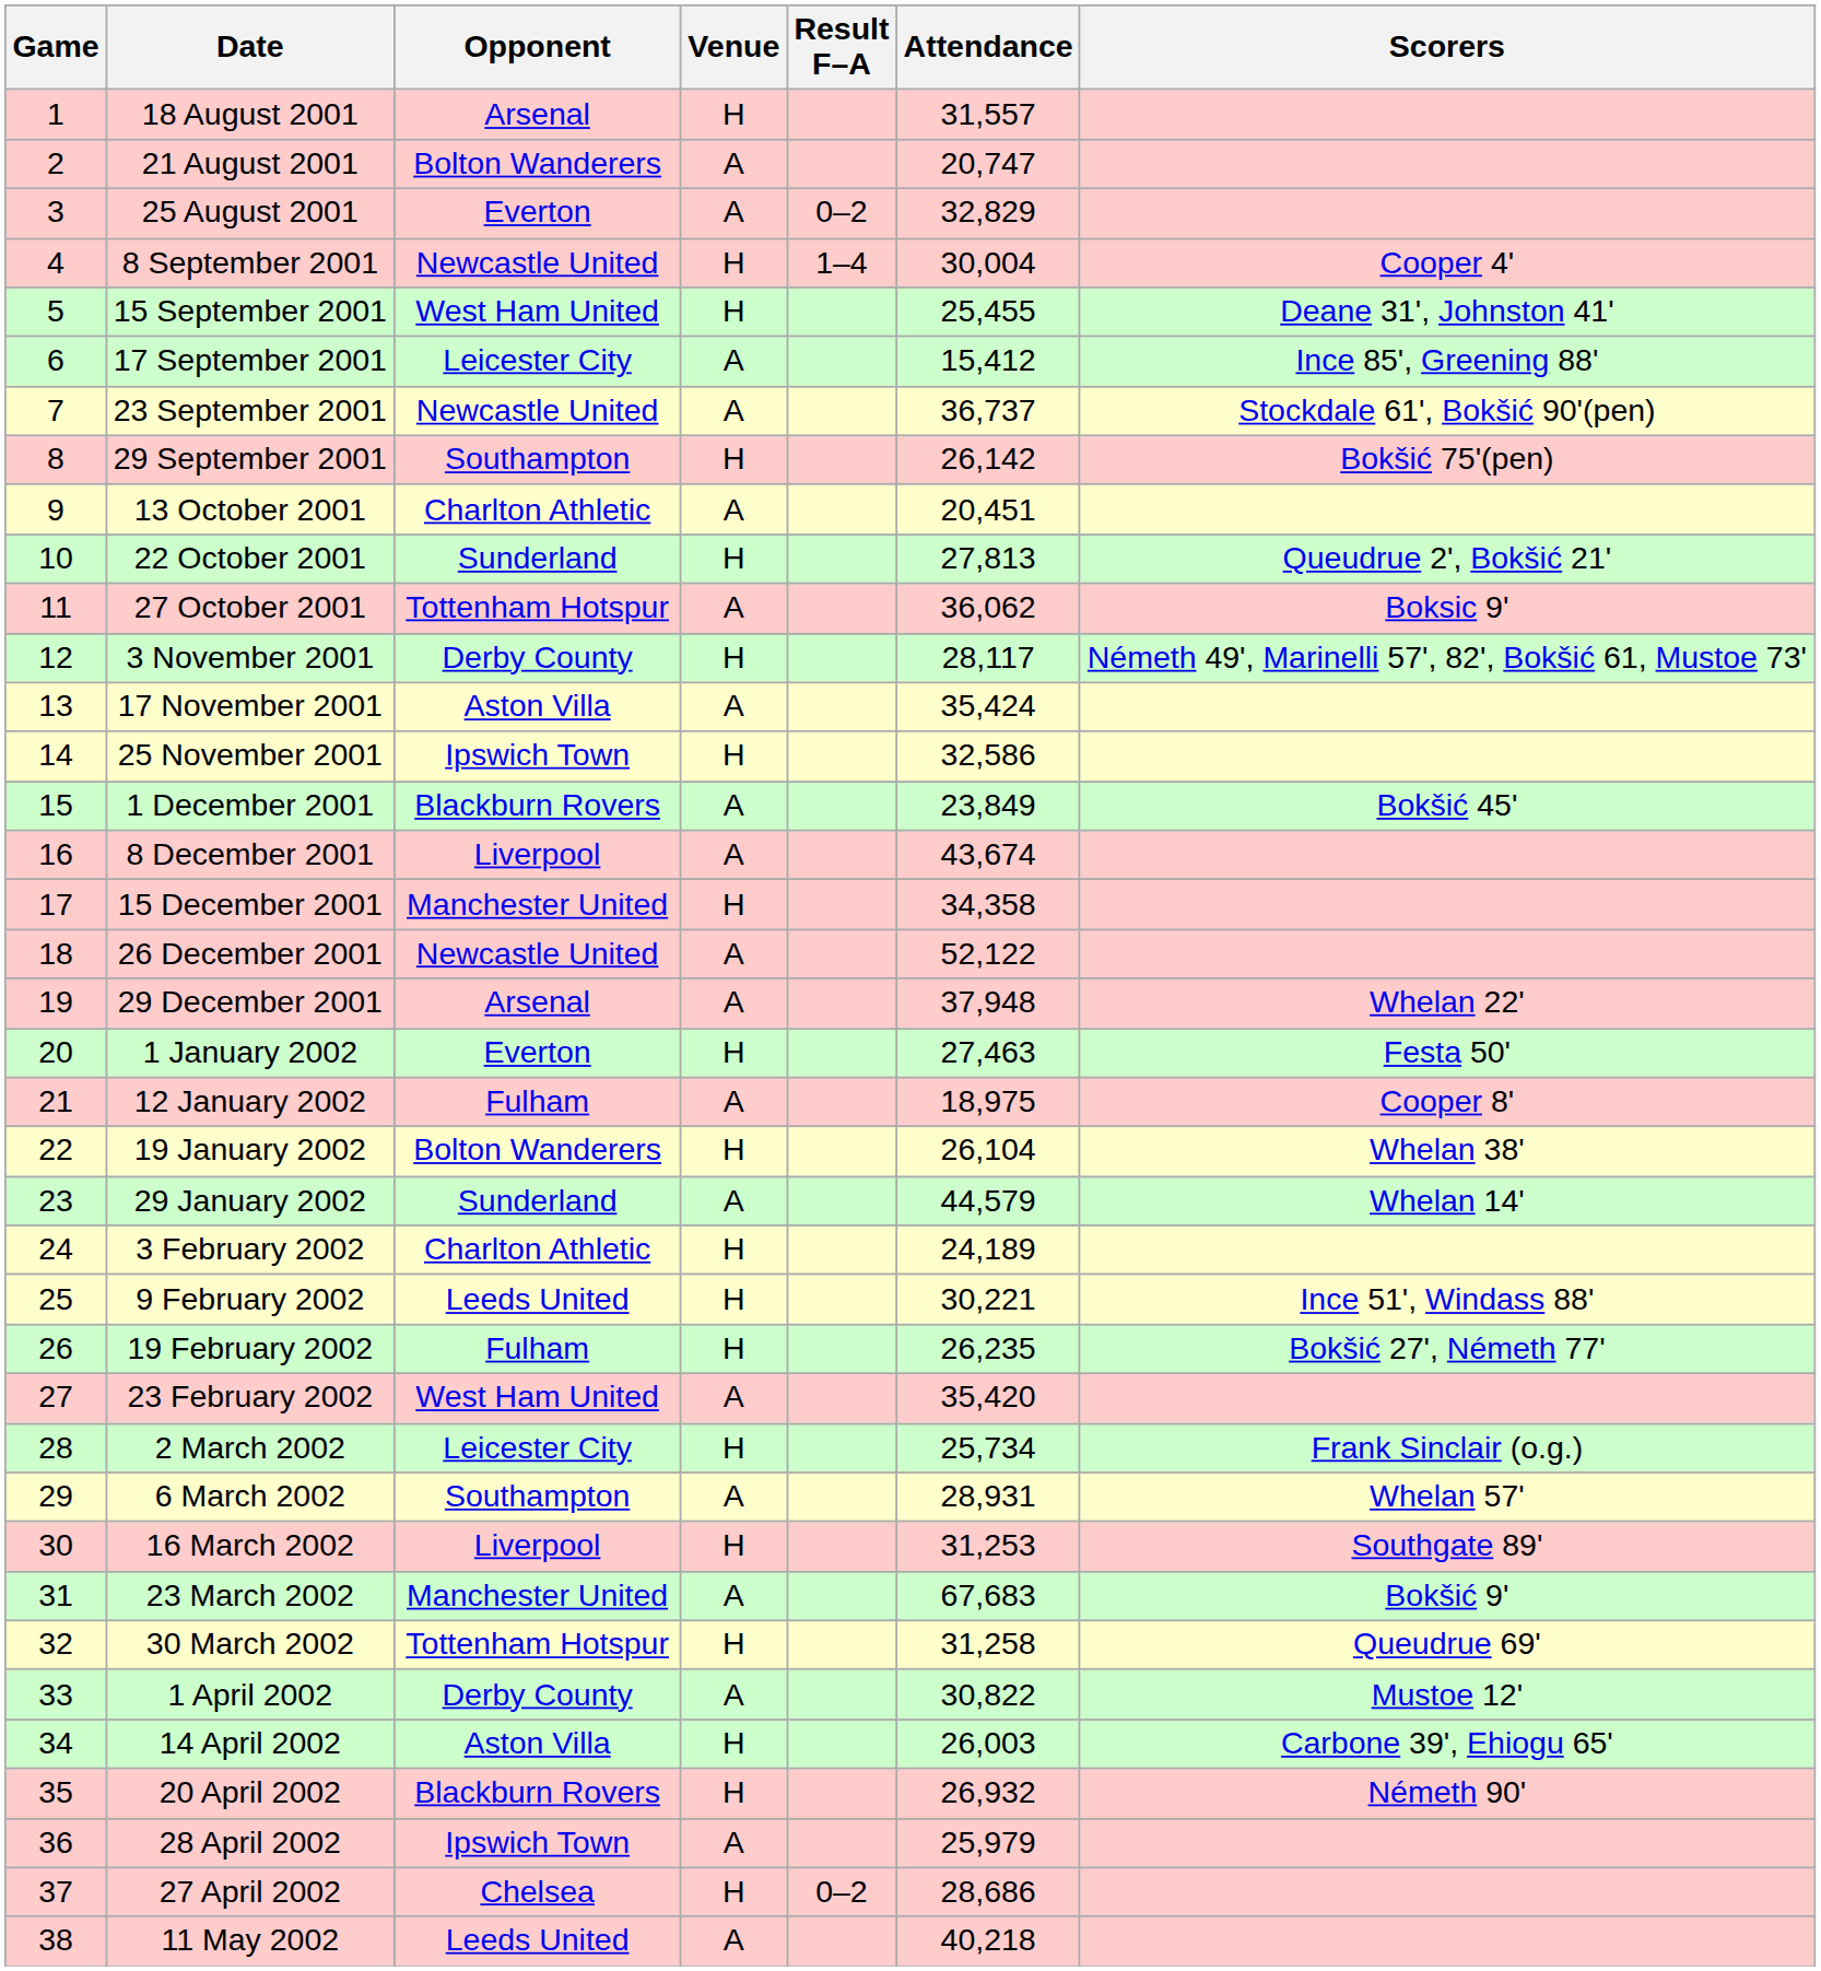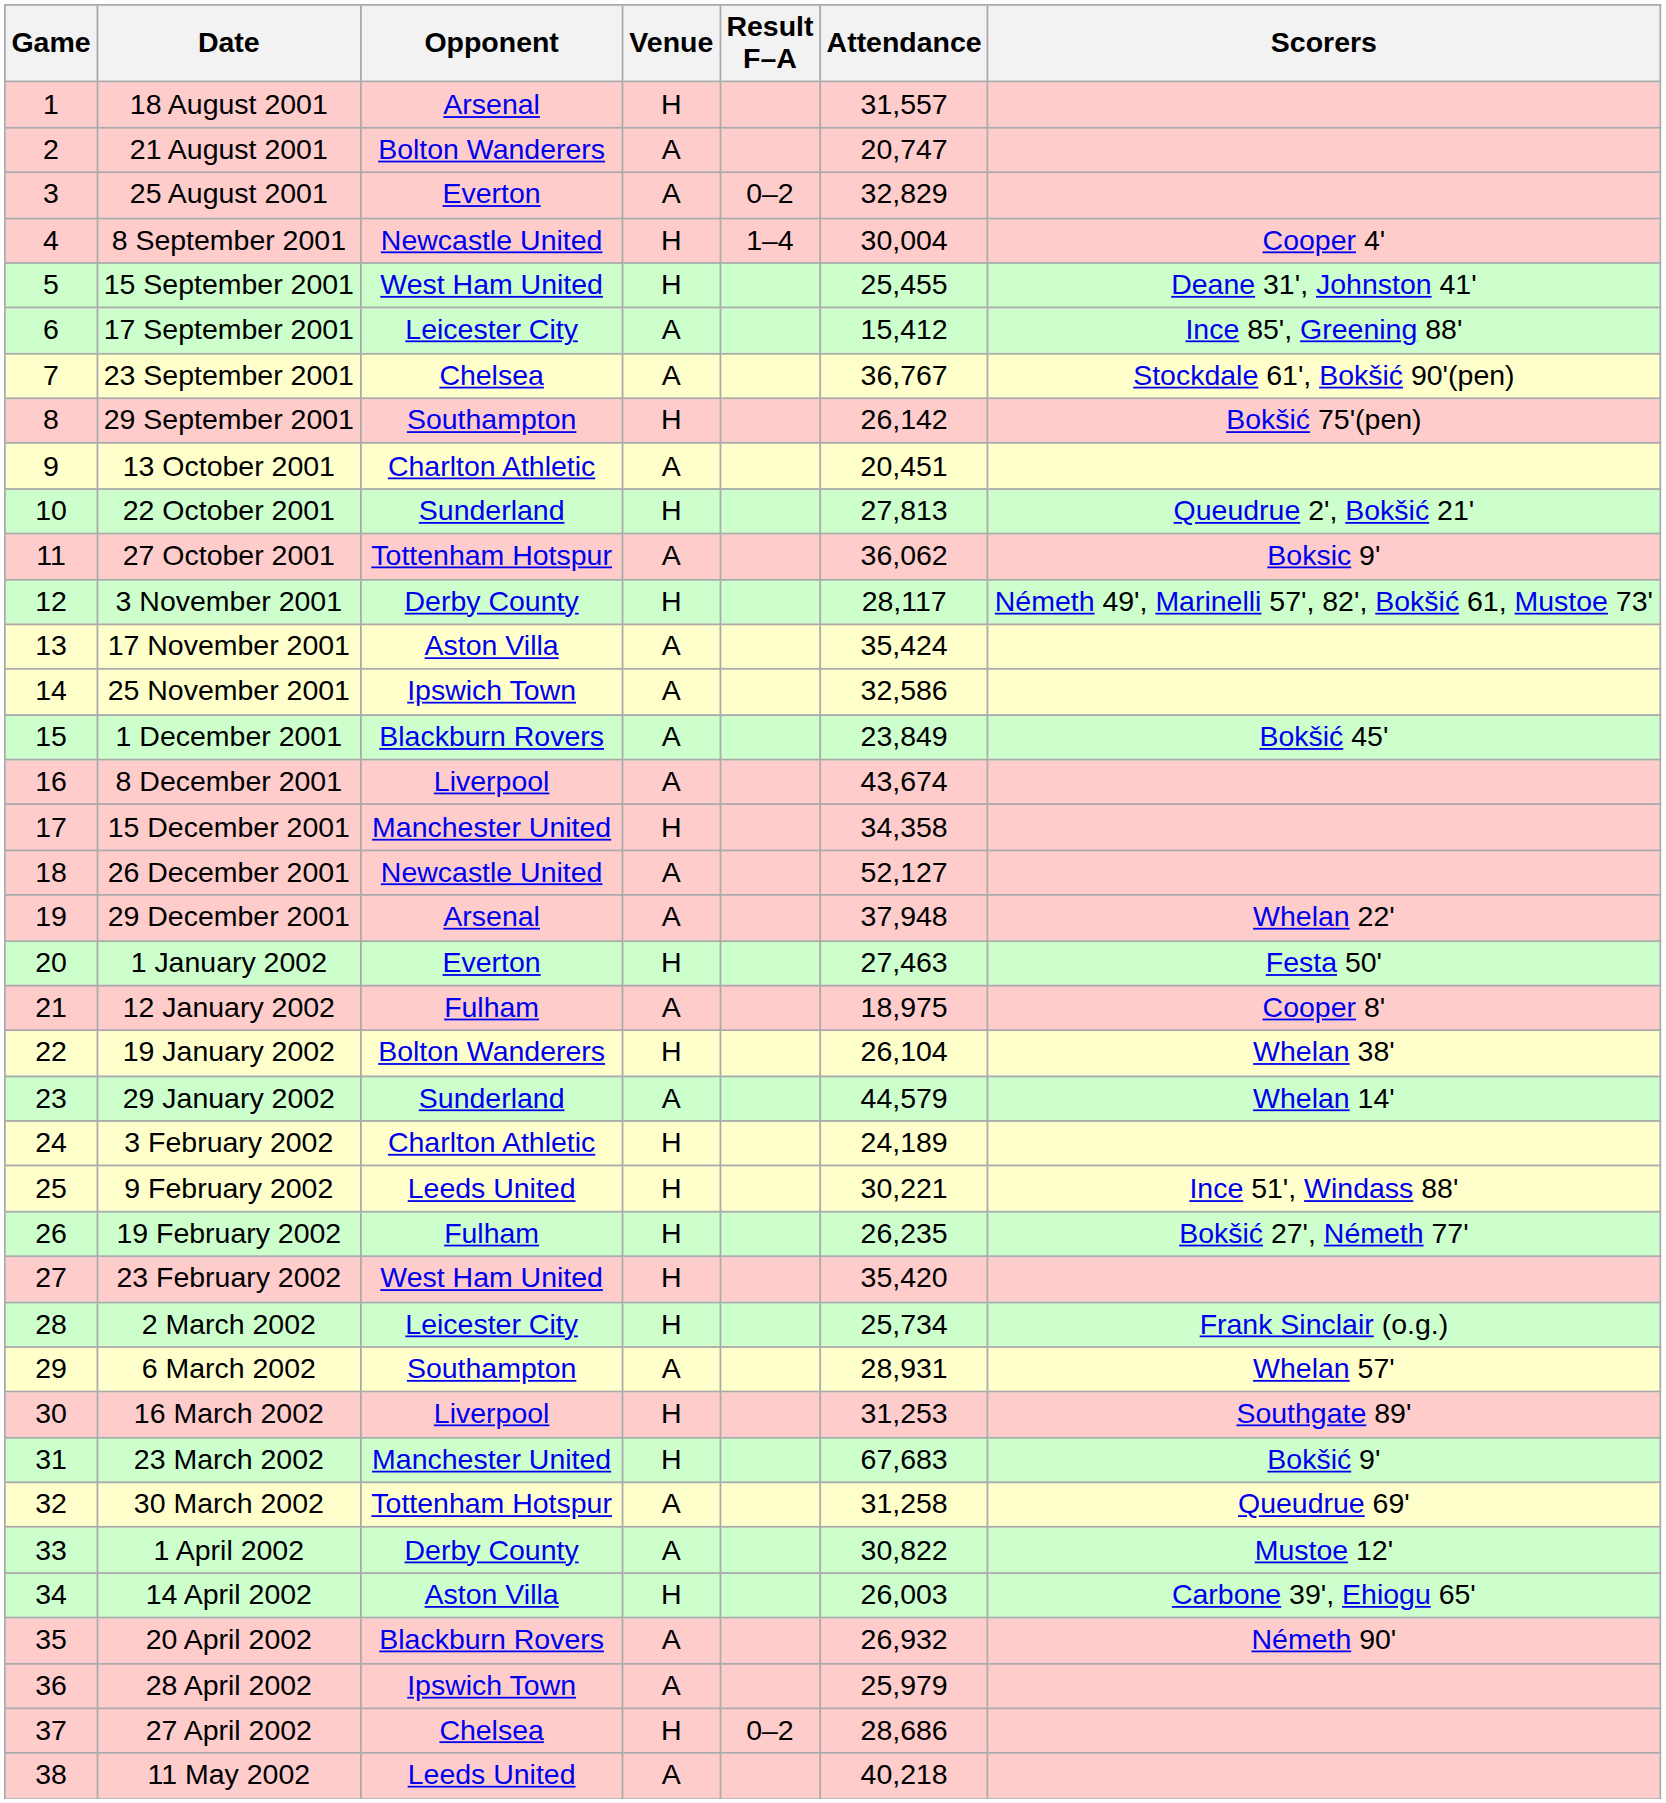 <table class="wikitable" style="text-align:center;">
 <tr>
 <th>Game</th>
 <th>Date</th>
 <th width="140px">Opponent</th>
 <th>Venue</th>
 <th>Result<br>F–A</th>
 <th>Attendance</th>
 <th>Scorers</th>
 </tr>
 <tr bgcolor="#FFCCCC">
 <td>1</td>
 <td>18 August 2001</td>
 <td><a href='#'>Arsenal</a></td>
 <td>H</td>
 <td></td>
 <td>31,557</td>
 <td></td>
 </tr>
 <tr bgcolor="#FFCCCC">
 <td>2</td>
 <td>21 August 2001</td>
 <td><a href='#'>Bolton Wanderers</a></td>
 <td>A</td>
 <td></td>
 <td>20,747</td>
 <td></td>
 </tr>
 <tr bgcolor="#FFCCCC">
 <td>3</td>
 <td>25 August 2001</td>
 <td><a href='#'>Everton</a></td>
 <td>A</td>
 <td>0–2</td>
 <td>32,829</td>
 <td></td>
 </tr>
 <tr bgcolor="#FFCCCC">
 <td>4</td>
 <td>8 September 2001</td>
 <td><a href='#'>Newcastle United</a></td>
 <td>H</td>
 <td>1–4</td>
 <td>30,004</td>
 <td><a href='#'>Cooper</a> 4'</td>
 </tr>
 <tr bgcolor="#CCFFCC">
 <td>5</td>
 <td>15 September 2001</td>
 <td><a href='#'>West Ham United</a></td>
 <td>H</td>
 <td></td>
 <td>25,455</td>
 <td><a href='#'>Deane</a> 31', <a href='#'>Johnston</a> 41'</td>
 </tr>
 <tr bgcolor="#CCFFCC">
 <td>6</td>
 <td>17 September 2001</td>
 <td><a href='#'>Leicester City</a></td>
 <td>A</td>
 <td></td>
 <td>15,412</td>
 <td><a href='#'>Ince</a> 85', <a href='#'>Greening</a> 88'</td>
 </tr>
 <tr bgcolor="#FFFFCC">
 <td>7</td>
 <td>23 September 2001</td>
-<td><a href='#'>Newcastle United</a></td>
+<td><a href='#'>Chelsea</a></td>
 <td>A</td>
 <td></td>
-<td>36,737</td>
+<td>36,767</td>
 <td><a href='#'>Stockdale</a> 61', <a href='#'>Bokšić</a> 90'(pen)</td>
 </tr>
 <tr bgcolor="#FFCCCC">
 <td>8</td>
 <td>29 September 2001</td>
 <td><a href='#'>Southampton</a></td>
 <td>H</td>
 <td></td>
 <td>26,142</td>
 <td><a href='#'>Bokšić</a> 75'(pen)</td>
 </tr>
 <tr bgcolor="#FFFFCC">
 <td>9</td>
 <td>13 October 2001</td>
 <td><a href='#'>Charlton Athletic</a></td>
 <td>A</td>
 <td></td>
 <td>20,451</td>
 <td></td>
 </tr>
 <tr bgcolor="#CCFFCC">
 <td>10</td>
 <td>22 October 2001</td>
 <td><a href='#'>Sunderland</a></td>
 <td>H</td>
 <td></td>
 <td>27,813</td>
 <td><a href='#'>Queudrue</a> 2', <a href='#'>Bokšić</a> 21'</td>
 </tr>
 <tr bgcolor="#FFCCCC">
 <td>11</td>
 <td>27 October 2001</td>
 <td><a href='#'>Tottenham Hotspur</a></td>
 <td>A</td>
 <td></td>
 <td>36,062</td>
 <td><a href='#'>Boksic</a>  9'</td>
 </tr>
 <tr bgcolor="#CCFFCC">
 <td>12</td>
 <td>3 November 2001</td>
 <td><a href='#'>Derby County</a></td>
 <td>H</td>
 <td></td>
 <td>28,117</td>
 <td><a href='#'>Németh</a> 49', <a href='#'>Marinelli</a> 57', 82', <a href='#'>Bokšić</a> 61, <a href='#'>Mustoe</a> 73'</td>
 </tr>
 <tr bgcolor="#FFFFCC">
 <td>13</td>
 <td>17 November 2001</td>
 <td><a href='#'>Aston Villa</a></td>
 <td>A</td>
 <td></td>
 <td>35,424</td>
 <td></td>
 </tr>
 <tr bgcolor="#FFFFCC">
 <td>14</td>
 <td>25 November 2001</td>
 <td><a href='#'>Ipswich Town</a></td>
-<td>H</td>
+<td>A</td>
 <td></td>
 <td>32,586</td>
 <td></td>
 </tr>
 <tr bgcolor="#CCFFCC">
 <td>15</td>
 <td>1 December 2001</td>
 <td><a href='#'>Blackburn Rovers</a></td>
 <td>A</td>
 <td></td>
 <td>23,849</td>
 <td><a href='#'>Bokšić</a> 45'</td>
 </tr>
 <tr bgcolor="#FFCCCC">
 <td>16</td>
 <td>8 December 2001</td>
 <td><a href='#'>Liverpool</a></td>
 <td>A</td>
 <td></td>
 <td>43,674</td>
 <td></td>
 </tr>
 <tr bgcolor="#FFCCCC">
 <td>17</td>
 <td>15 December 2001</td>
 <td><a href='#'>Manchester United</a></td>
 <td>H</td>
 <td></td>
 <td>34,358</td>
 <td></td>
 </tr>
 <tr bgcolor="#FFCCCC">
 <td>18</td>
 <td>26 December 2001</td>
 <td><a href='#'>Newcastle United</a></td>
 <td>A</td>
 <td></td>
-<td>52,122</td>
+<td>52,127</td>
 <td></td>
 </tr>
 <tr bgcolor="#FFCCCC">
 <td>19</td>
 <td>29 December 2001</td>
 <td><a href='#'>Arsenal</a></td>
 <td>A</td>
 <td></td>
 <td>37,948</td>
 <td><a href='#'>Whelan</a> 22'</td>
 </tr>
 <tr bgcolor="#CCFFCC">
 <td>20</td>
 <td>1 January 2002</td>
 <td><a href='#'>Everton</a></td>
 <td>H</td>
 <td></td>
 <td>27,463</td>
 <td><a href='#'>Festa</a> 50'</td>
 </tr>
 <tr bgcolor="#FFCCCC">
 <td>21</td>
 <td>12 January 2002</td>
 <td><a href='#'>Fulham</a></td>
 <td>A</td>
 <td></td>
 <td>18,975</td>
 <td><a href='#'>Cooper</a>  8'</td>
 </tr>
 <tr bgcolor="#FFFFCC">
 <td>22</td>
 <td>19 January 2002</td>
 <td><a href='#'>Bolton Wanderers</a></td>
 <td>H</td>
 <td></td>
 <td>26,104</td>
 <td><a href='#'>Whelan</a> 38'</td>
 </tr>
 <tr bgcolor="#CCFFCC">
 <td>23</td>
 <td>29 January 2002</td>
 <td><a href='#'>Sunderland</a></td>
 <td>A</td>
 <td></td>
 <td>44,579</td>
 <td><a href='#'>Whelan</a> 14'</td>
 </tr>
 <tr bgcolor="#FFFFCC">
 <td>24</td>
 <td>3 February 2002</td>
 <td><a href='#'>Charlton Athletic</a></td>
 <td>H</td>
 <td></td>
 <td>24,189</td>
 <td></td>
 </tr>
 <tr bgcolor="#FFFFCC">
 <td>25</td>
 <td>9 February 2002</td>
 <td><a href='#'>Leeds United</a></td>
 <td>H</td>
 <td></td>
 <td>30,221</td>
 <td><a href='#'>Ince</a> 51', <a href='#'>Windass</a> 88'</td>
 </tr>
 <tr bgcolor="#CCFFCC">
 <td>26</td>
 <td>19 February 2002</td>
 <td><a href='#'>Fulham</a></td>
 <td>H</td>
 <td></td>
 <td>26,235</td>
 <td><a href='#'>Bokšić</a> 27', <a href='#'>Németh</a> 77'</td>
 </tr>
 <tr bgcolor="#FFCCCC">
 <td>27</td>
 <td>23 February 2002</td>
 <td><a href='#'>West Ham United</a></td>
-<td>A</td>
+<td>H</td>
 <td></td>
 <td>35,420</td>
 <td></td>
 </tr>
 <tr bgcolor="#CCFFCC">
 <td>28</td>
 <td>2 March 2002</td>
 <td><a href='#'>Leicester City</a></td>
 <td>H</td>
 <td></td>
 <td>25,734</td>
 <td><a href='#'>Frank Sinclair</a> (o.g.)</td>
 </tr>
 <tr bgcolor="#FFFFCC">
 <td>29</td>
 <td>6 March 2002</td>
 <td><a href='#'>Southampton</a></td>
 <td>A</td>
 <td></td>
 <td>28,931</td>
 <td><a href='#'>Whelan</a> 57'</td>
 </tr>
 <tr bgcolor="#FFCCCC">
 <td>30</td>
 <td>16 March 2002</td>
 <td><a href='#'>Liverpool</a></td>
 <td>H</td>
 <td></td>
 <td>31,253</td>
 <td><a href='#'>Southgate</a> 89'</td>
 </tr>
 <tr bgcolor="#CCFFCC">
 <td>31</td>
 <td>23 March 2002</td>
 <td><a href='#'>Manchester United</a></td>
-<td>A</td>
+<td>H</td>
 <td></td>
 <td>67,683</td>
 <td><a href='#'>Bokšić</a> 9'</td>
 </tr>
 <tr bgcolor="#FFFFCC">
 <td>32</td>
 <td>30 March 2002</td>
 <td><a href='#'>Tottenham Hotspur</a></td>
-<td>H</td>
+<td>A</td>
 <td></td>
 <td>31,258</td>
 <td><a href='#'>Queudrue</a> 69'</td>
 </tr>
 <tr bgcolor="#CCFFCC">
 <td>33</td>
 <td>1 April 2002</td>
 <td><a href='#'>Derby County</a></td>
 <td>A</td>
 <td></td>
 <td>30,822</td>
 <td><a href='#'>Mustoe</a> 12'</td>
 </tr>
 <tr bgcolor="#CCFFCC">
 <td>34</td>
 <td>14 April 2002</td>
 <td><a href='#'>Aston Villa</a></td>
 <td>H</td>
 <td></td>
 <td>26,003</td>
 <td><a href='#'>Carbone</a> 39', <a href='#'>Ehiogu</a> 65'</td>
 </tr>
 <tr bgcolor="#FFCCCC">
 <td>35</td>
 <td>20 April 2002</td>
 <td><a href='#'>Blackburn Rovers</a></td>
-<td>H</td>
+<td>A</td>
 <td></td>
 <td>26,932</td>
 <td><a href='#'>Németh</a> 90'</td>
 </tr>
 <tr bgcolor="#FFCCCC">
 <td>36</td>
 <td>28 April 2002</td>
 <td><a href='#'>Ipswich Town</a></td>
 <td>A</td>
 <td></td>
 <td>25,979</td>
 <td></td>
 </tr>
 <tr bgcolor="#FFCCCC">
 <td>37</td>
 <td>27 April 2002</td>
 <td><a href='#'>Chelsea</a></td>
 <td>H</td>
 <td>0–2</td>
 <td>28,686</td>
 <td></td>
 </tr>
 <tr bgcolor="#FFCCCC">
 <td>38</td>
 <td>11 May 2002</td>
 <td><a href='#'>Leeds United</a></td>
 <td>A</td>
 <td></td>
 <td>40,218</td>
 <td></td>
 </tr>
 </table>
